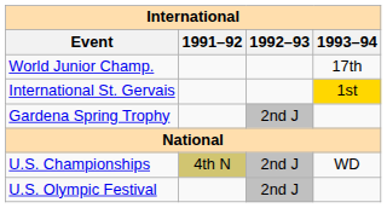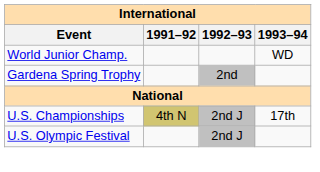 <table class="wikitable" style="text-align:center">
 <tr>
 <th style="background-color: #ffdead; " colspan=4 align=center>International</th>
 </tr>
 <tr>
 <th>Event</th>
 <th>1991–92</th>
 <th>1992–93</th>
 <th>1993–94</th>
 </tr>
 <tr>
 <td align=left><a href='#'>World Junior Champ.</a></td>
 <td></td>
 <td></td>
-<td>17th</td>
-</tr>
-<tr>
-<td align=left><a href='#'>International St. Gervais</a></td>
-<td></td>
-<td></td>
-<td bgcolor=gold>1st</td>
+<td>WD</td>
 </tr>
 <tr>
 <td align=left><a href='#'>Gardena Spring Trophy</a></td>
 <td></td>
-<td bgcolor=silver>2nd J</td>
+<td bgcolor=silver>2nd</td>
 <td></td>
 </tr>
 <tr>
 <th style="background-color: #ffdead; " colspan=4 align=center>National</th>
 </tr>
 <tr>
 <td align=left><a href='#'>U.S. Championships</a></td>
 <td bgcolor=d1c571>4th N</td>
 <td bgcolor=silver>2nd J</td>
-<td>WD</td>
+<td>17th</td>
 </tr>
 <tr>
 <td align=left><a href='#'>U.S. Olympic Festival</a></td>
 <td></td>
 <td bgcolor=silver>2nd J</td>
 <td></td>
 </tr>
 </table>
